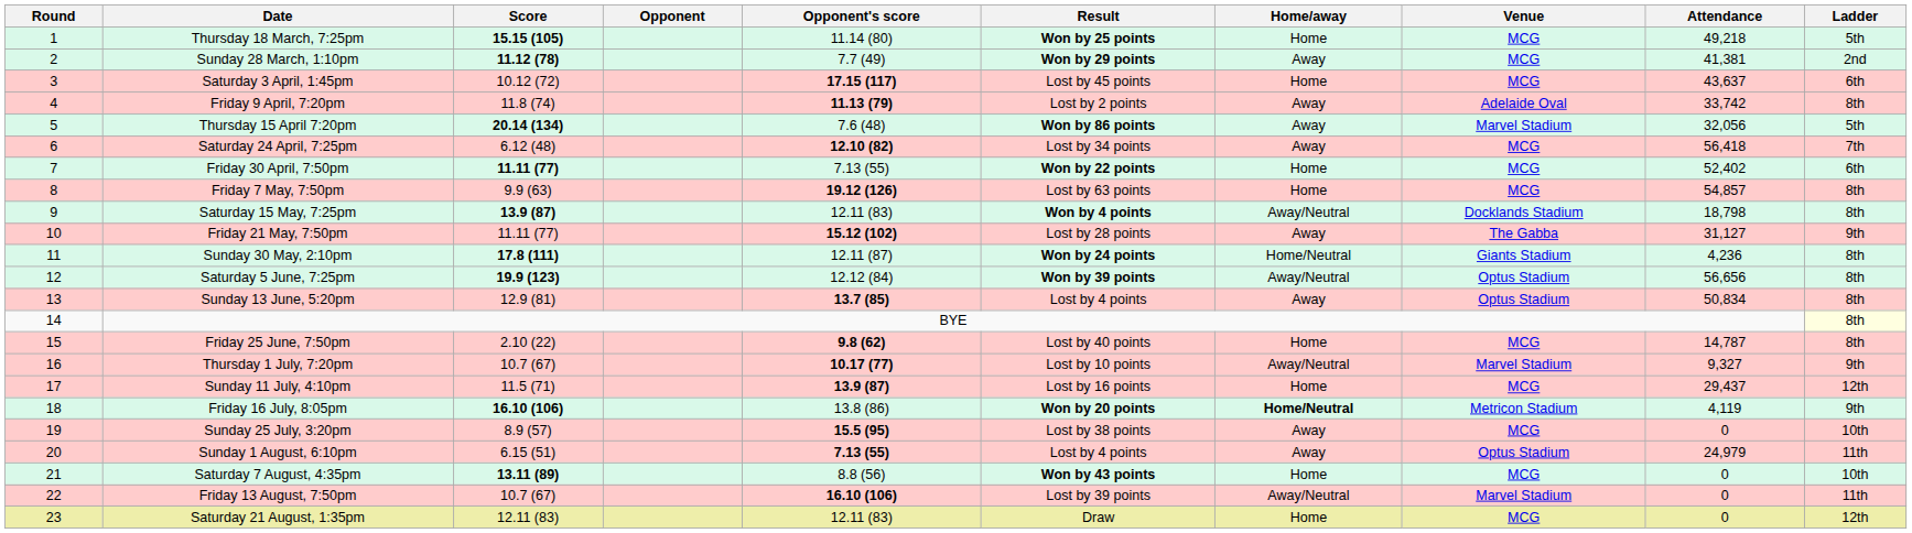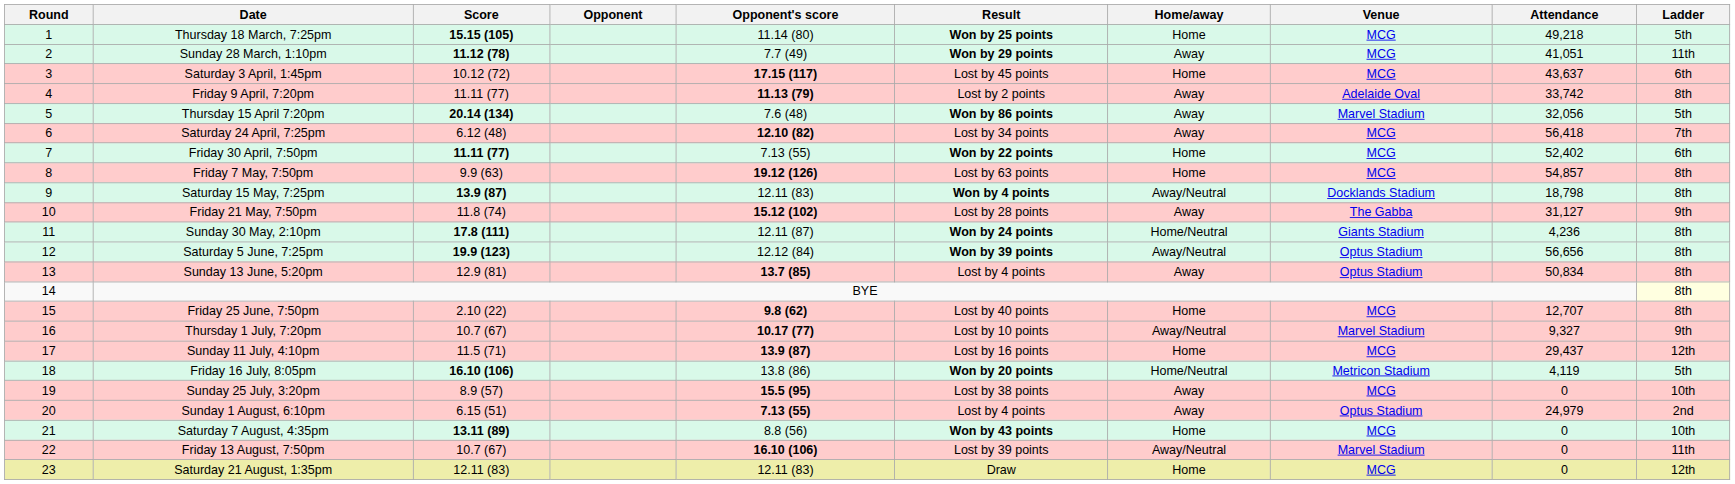 <table class="wikitable" style="font-size:90%; text-align:center; width: 100%; margin-left: auto; margin-right: auto;">
 <tr>
 <th>Round</th>
 <th>Date</th>
 <th>Score</th>
 <th>Opponent</th>
 <th>Opponent's score</th>
 <th>Result</th>
 <th>Home/away</th>
 <th>Venue</th>
 <th>Attendance</th>
 <th>Ladder</th>
 </tr>
 <tr style="background:#d9f9e9;">
 <td>1</td>
 <td>Thursday 18 March, 7:25pm</td>
 <td><strong>15.15 (105)</strong></td>
 <td></td>
 <td>11.14 (80)</td>
 <td><strong>Won by 25 points</strong></td>
 <td>Home</td>
 <td><a href='#'>MCG</a></td>
 <td>49,218</td>
 <td>5th</td>
 </tr>
 <tr style="background:#d9f9e9;">
 <td>2</td>
 <td>Sunday 28 March, 1:10pm</td>
 <td><strong>11.12 (78)</strong></td>
 <td></td>
 <td>7.7 (49)</td>
 <td><strong>Won by 29 points</strong></td>
 <td>Away</td>
 <td><a href='#'>MCG</a></td>
-<td>41,381</td>
-<td>2nd</td>
+<td>41,051</td>
+<td>11th</td>
 </tr>
 <tr style="background:#fcc;">
 <td>3</td>
 <td>Saturday 3 April, 1:45pm</td>
 <td>10.12 (72)</td>
 <td></td>
 <td><strong>17.15 (117)</strong></td>
 <td>Lost by 45 points</td>
 <td>Home</td>
 <td><a href='#'>MCG</a></td>
 <td>43,637</td>
 <td>6th</td>
 </tr>
 <tr style="background:#fcc;">
 <td>4</td>
 <td>Friday 9 April, 7:20pm</td>
-<td>11.8 (74)</td>
+<td>11.11 (77)</td>
 <td></td>
 <td><strong>11.13 (79)</strong></td>
 <td>Lost by 2 points</td>
 <td>Away</td>
 <td><a href='#'>Adelaide Oval</a></td>
 <td>33,742</td>
 <td>8th</td>
 </tr>
 <tr style="background:#d9f9e9;">
 <td>5</td>
 <td>Thursday 15 April 7:20pm</td>
 <td><strong>20.14 (134)</strong></td>
 <td></td>
 <td>7.6 (48)</td>
 <td><strong>Won by 86 points</strong></td>
 <td>Away</td>
 <td><a href='#'>Marvel Stadium</a></td>
 <td>32,056</td>
 <td>5th</td>
 </tr>
 <tr style="background:#fcc;">
 <td>6</td>
 <td>Saturday 24 April, 7:25pm</td>
 <td>6.12 (48)</td>
 <td></td>
 <td><strong>12.10 (82)</strong></td>
 <td>Lost by 34 points</td>
 <td>Away</td>
 <td><a href='#'>MCG</a></td>
 <td>56,418</td>
 <td>7th</td>
 </tr>
 <tr style="background:#d9f9e9;">
 <td>7</td>
 <td>Friday 30 April, 7:50pm</td>
 <td><strong>11.11 (77)</strong></td>
 <td></td>
 <td>7.13 (55)</td>
 <td><strong>Won by 22 points</strong></td>
 <td>Home</td>
 <td><a href='#'>MCG</a></td>
 <td>52,402</td>
 <td>6th</td>
 </tr>
 <tr style="background:#fcc;">
 <td>8</td>
 <td>Friday 7 May, 7:50pm</td>
 <td>9.9 (63)</td>
 <td></td>
 <td><strong>19.12 (126)</strong></td>
 <td>Lost by 63 points</td>
 <td>Home</td>
 <td><a href='#'>MCG</a></td>
 <td>54,857</td>
 <td>8th</td>
 </tr>
 <tr style="background:#d9f9e9;">
 <td>9</td>
 <td>Saturday 15 May, 7:25pm</td>
 <td><strong>13.9 (87)</strong></td>
 <td></td>
 <td>12.11 (83)</td>
 <td><strong>Won by 4 points</strong></td>
 <td>Away/Neutral</td>
 <td><a href='#'>Docklands Stadium</a></td>
 <td>18,798</td>
 <td>8th</td>
 </tr>
 <tr style="background:#fcc;">
 <td>10</td>
 <td>Friday 21 May, 7:50pm</td>
-<td>11.11 (77)</td>
+<td>11.8 (74)</td>
 <td></td>
 <td><strong>15.12 (102)</strong></td>
 <td>Lost by 28 points</td>
 <td>Away</td>
 <td><a href='#'>The Gabba</a></td>
 <td>31,127</td>
 <td>9th</td>
 </tr>
 <tr style="background:#d9f9e9;">
 <td>11</td>
 <td>Sunday 30 May, 2:10pm</td>
 <td><strong>17.8 (111)</strong></td>
 <td></td>
 <td>12.11 (87)</td>
 <td><strong>Won by 24 points</strong></td>
 <td>Home/Neutral</td>
 <td><a href='#'>Giants Stadium</a></td>
 <td>4,236</td>
 <td>8th</td>
 </tr>
 <tr style="background:#d9f9e9;">
 <td>12</td>
 <td>Saturday 5 June, 7:25pm</td>
 <td><strong>19.9 (123)</strong></td>
 <td></td>
 <td>12.12 (84)</td>
 <td><strong>Won by 39 points</strong></td>
 <td>Away/Neutral</td>
 <td><a href='#'>Optus Stadium</a></td>
 <td>56,656</td>
 <td>8th</td>
 </tr>
 <tr style="background:#fcc;">
 <td>13</td>
 <td>Sunday 13 June, 5:20pm</td>
 <td>12.9 (81)</td>
 <td></td>
 <td><strong>13.7 (85)</strong></td>
 <td>Lost by 4 points</td>
 <td>Away</td>
 <td><a href='#'>Optus Stadium</a></td>
 <td>50,834</td>
 <td>8th</td>
 </tr>
 <tr>
 <td>14</td>
 <td colspan=8>BYE</td>
 <td style="background: lightyellow;">8th</td>
 </tr>
 <tr style="background:#fcc;">
 <td>15</td>
 <td>Friday 25 June, 7:50pm</td>
 <td>2.10 (22)</td>
 <td></td>
 <td><strong>9.8 (62)</strong></td>
 <td>Lost by 40 points</td>
 <td>Home</td>
 <td><a href='#'>MCG</a></td>
-<td>14,787</td>
+<td>12,707</td>
 <td>8th</td>
 </tr>
 <tr style="background:#fcc;">
 <td>16</td>
 <td>Thursday 1 July, 7:20pm</td>
 <td>10.7 (67)</td>
 <td></td>
 <td><strong>10.17 (77)</strong></td>
 <td>Lost by 10 points</td>
 <td>Away/Neutral</td>
 <td><a href='#'>Marvel Stadium</a></td>
 <td>9,327</td>
 <td>9th</td>
 </tr>
 <tr style="background:#fcc;">
 <td>17</td>
 <td>Sunday 11 July, 4:10pm</td>
 <td>11.5 (71)</td>
 <td></td>
 <td><strong>13.9 (87)</strong></td>
 <td>Lost by 16 points</td>
 <td>Home</td>
 <td><a href='#'>MCG</a></td>
 <td>29,437</td>
 <td>12th</td>
 </tr>
 <tr style="background:#d9f9e9;">
 <td>18</td>
 <td>Friday 16 July, 8:05pm</td>
 <td><strong>16.10 (106)</strong></td>
 <td></td>
 <td>13.8 (86)</td>
 <td><strong>Won by 20 points</strong></td>
-<td><strong>Home/Neutral</strong></td>
+<td>Home/Neutral</td>
 <td><a href='#'>Metricon Stadium</a></td>
 <td>4,119</td>
-<td>9th</td>
+<td>5th</td>
 </tr>
 <tr style="background:#fcc;">
 <td>19</td>
 <td>Sunday 25 July, 3:20pm</td>
 <td>8.9 (57)</td>
 <td></td>
 <td><strong>15.5 (95)</strong></td>
 <td>Lost by 38 points</td>
 <td>Away</td>
 <td><a href='#'>MCG</a></td>
 <td>0</td>
 <td>10th</td>
 </tr>
 <tr style="background:#fcc;">
 <td>20</td>
 <td>Sunday 1 August, 6:10pm</td>
 <td>6.15 (51)</td>
 <td></td>
 <td><strong>7.13 (55)</strong></td>
 <td>Lost by 4 points</td>
 <td>Away</td>
 <td><a href='#'>Optus Stadium</a></td>
 <td>24,979</td>
-<td>11th</td>
+<td>2nd</td>
 </tr>
 <tr style="background:#d9f9e9;">
 <td>21</td>
 <td>Saturday 7 August, 4:35pm</td>
 <td><strong>13.11 (89)</strong></td>
 <td></td>
 <td>8.8 (56)</td>
 <td><strong>Won by 43 points</strong></td>
 <td>Home</td>
 <td><a href='#'>MCG</a></td>
 <td>0</td>
 <td>10th</td>
 </tr>
 <tr style="background:#fcc;">
 <td>22</td>
 <td>Friday 13 August, 7:50pm</td>
 <td>10.7 (67)</td>
 <td></td>
 <td><strong>16.10 (106)</strong></td>
 <td>Lost by 39 points</td>
 <td>Away/Neutral</td>
 <td><a href='#'>Marvel Stadium</a></td>
 <td>0</td>
 <td>11th</td>
 </tr>
 <tr style="background:#eea;">
 <td>23</td>
 <td>Saturday 21 August, 1:35pm</td>
 <td>12.11 (83)</td>
 <td></td>
 <td>12.11 (83)</td>
 <td>Draw</td>
 <td>Home</td>
 <td><a href='#'>MCG</a></td>
 <td>0</td>
 <td>12th</td>
 </tr>
 </table>
